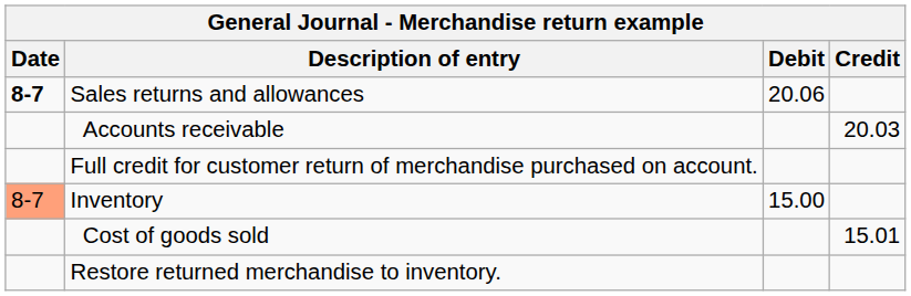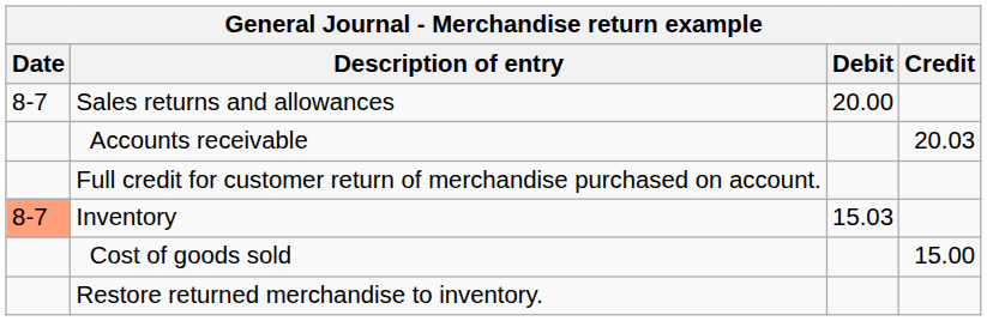 <table class="wikitable" style="float:right">
 <tr>
 <th colspan="4">General Journal - Merchandise return example</th>
 </tr>
 <tr>
 <th>Date</th>
 <th>Description of entry</th>
 <th>Debit</th>
 <th>Credit</th>
 </tr>
 <tr>
-<td><strong>8-7</strong></td>
+<td>8-7</td>
 <td>Sales returns and allowances</td>
-<td align="right">20.06</td>
+<td align="right">20.00</td>
 <td></td>
 </tr>
 <tr>
 <td></td>
 <td>  Accounts receivable</td>
 <td></td>
 <td align="right">20.03</td>
 </tr>
 <tr>
 <td></td>
 <td>Full credit for customer return of merchandise purchased on account.</td>
 <td></td>
 <td></td>
 </tr>
 <tr>
 <td style="background: lightsalmon;">8-7</td>
 <td>Inventory</td>
-<td align="right">15.00</td>
+<td align="right">15.03</td>
 <td></td>
 </tr>
 <tr>
 <td></td>
 <td>  Cost of goods sold</td>
 <td></td>
-<td align="right">15.01</td>
+<td align="right">15.00</td>
 </tr>
 <tr>
 <td></td>
 <td>Restore returned merchandise to inventory.</td>
 <td></td>
 <td></td>
 </tr>
 </table>
